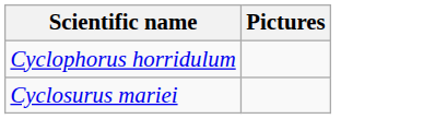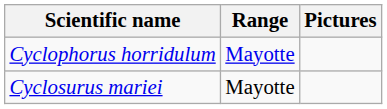 <table class="wikitable sortable">
 <tr>
 <th>Scientific name</th>
+<th>Range</th>
 <th class="unsortable">Pictures</th>
 </tr>
 <tr>
 <td><em><a href='#'>Cyclophorus horridulum</a></em></td>
+<td><a href='#'>Mayotte</a></td>
 <td></td>
 </tr>
 <tr>
 <td><em><a href='#'>Cyclosurus mariei</a></em></td>
+<td>Mayotte</td>
 <td></td>
 </tr>
 </table>
